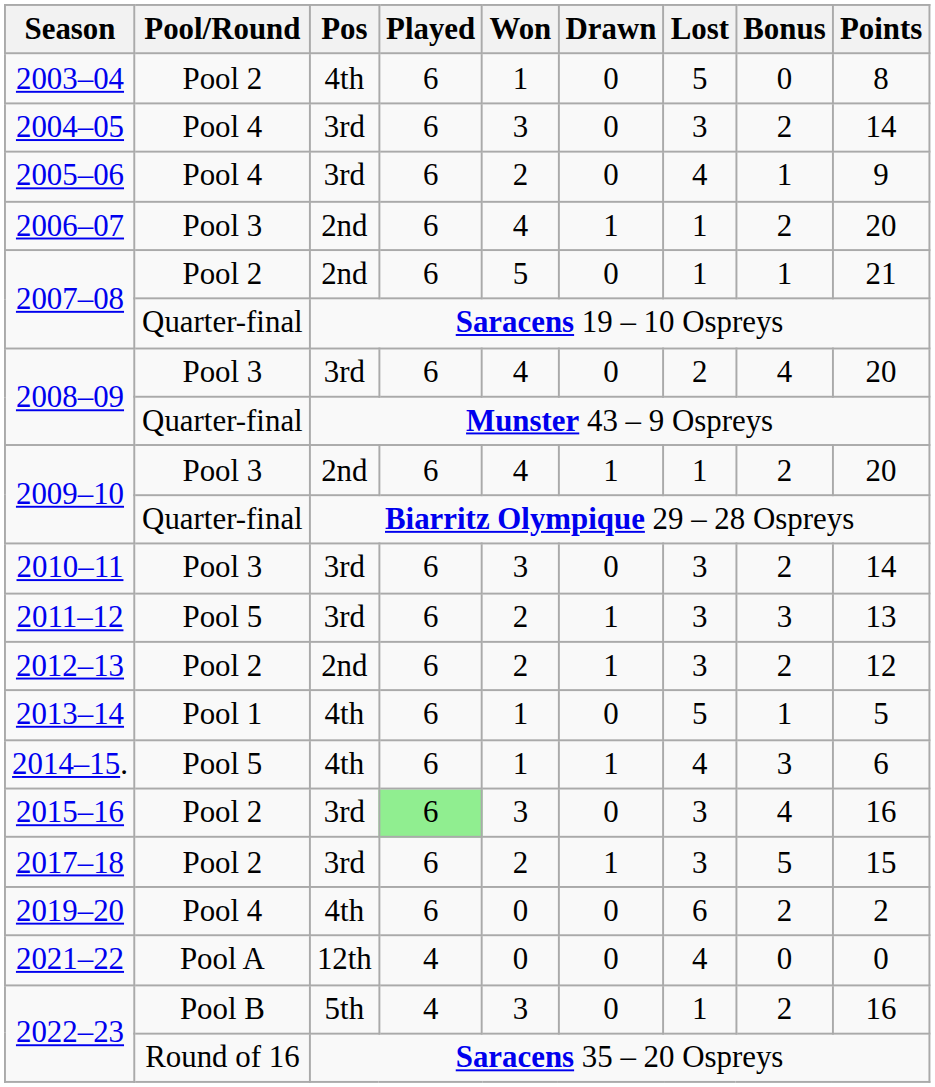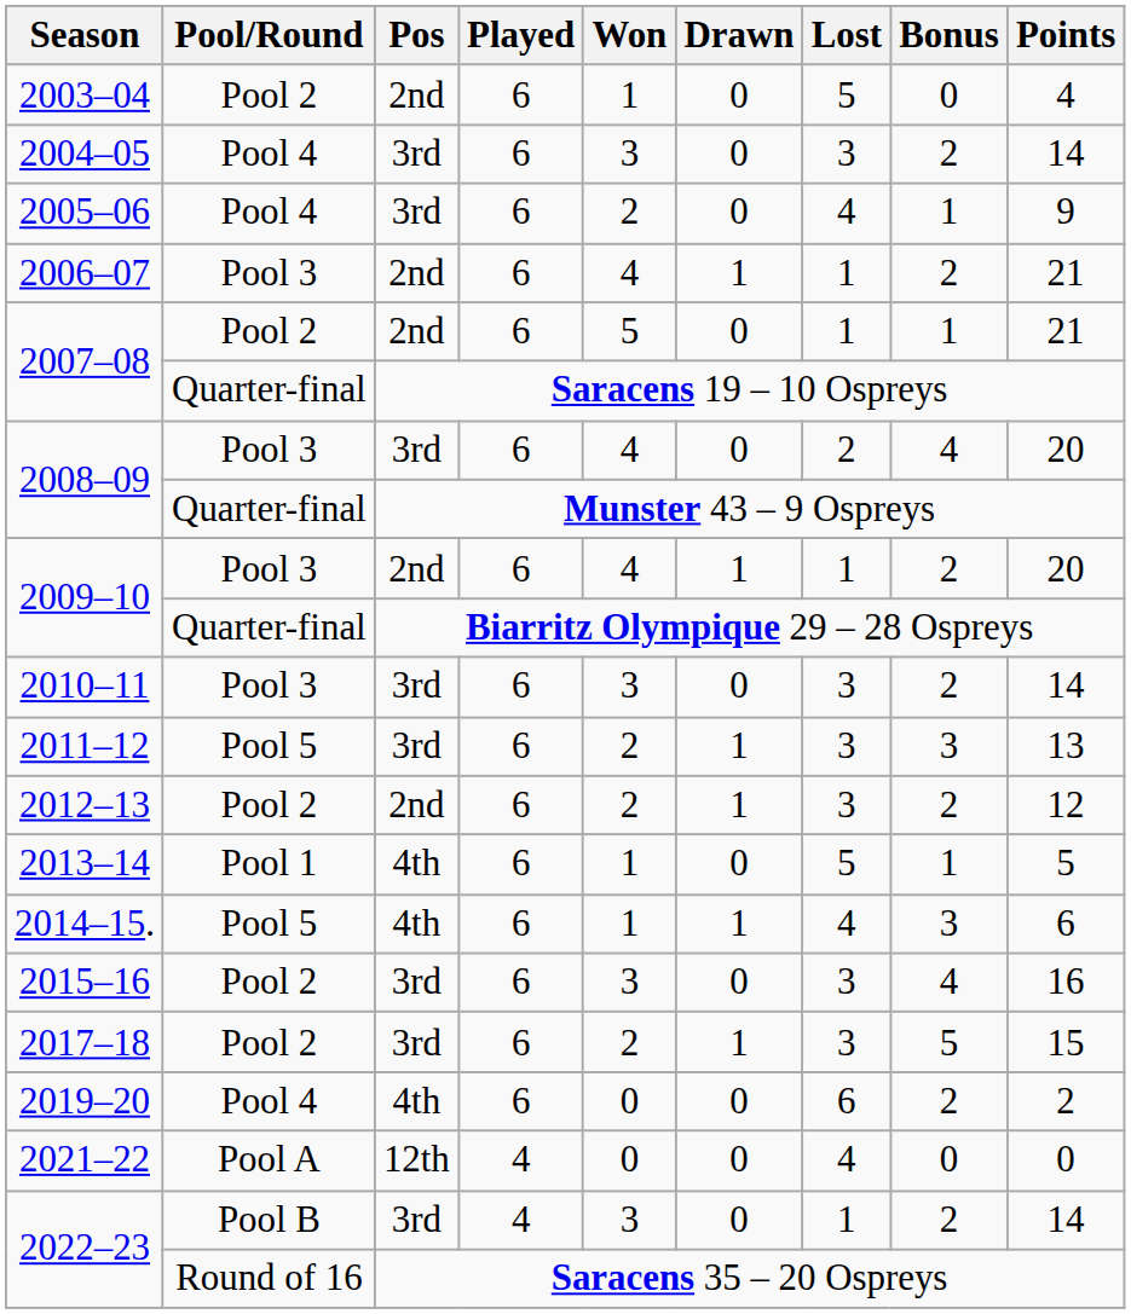 <table class="wikitable" style="text-align:center">
 <tr>
 <th>Season</th>
 <th>Pool/Round</th>
 <th>Pos</th>
 <th>Played</th>
 <th>Won</th>
 <th>Drawn</th>
 <th>Lost</th>
 <th>Bonus</th>
 <th>Points</th>
 </tr>
 <tr>
 <td><a href='#'>2003–04</a></td>
 <td>Pool 2</td>
-<td>4th</td>
+<td>2nd</td>
 <td>6</td>
 <td>1</td>
 <td>0</td>
 <td>5</td>
 <td>0</td>
-<td>8</td>
+<td>4</td>
 </tr>
 <tr>
 <td><a href='#'>2004–05</a></td>
 <td>Pool 4</td>
 <td>3rd</td>
 <td>6</td>
 <td>3</td>
 <td>0</td>
 <td>3</td>
 <td>2</td>
 <td>14</td>
 </tr>
 <tr>
 <td><a href='#'>2005–06</a></td>
 <td>Pool 4</td>
 <td>3rd</td>
 <td>6</td>
 <td>2</td>
 <td>0</td>
 <td>4</td>
 <td>1</td>
 <td>9</td>
 </tr>
 <tr>
 <td><a href='#'>2006–07</a></td>
 <td>Pool 3</td>
 <td>2nd</td>
 <td>6</td>
 <td>4</td>
 <td>1</td>
 <td>1</td>
 <td>2</td>
-<td>20</td>
+<td>21</td>
 </tr>
 <tr>
 <td rowspan="2"><a href='#'>2007–08</a></td>
 <td>Pool 2</td>
 <td>2nd</td>
 <td>6</td>
 <td>5</td>
 <td>0</td>
 <td>1</td>
 <td>1</td>
 <td>21</td>
 </tr>
 <tr>
 <td>Quarter-final</td>
 <td colspan="8"><strong><a href='#'>Saracens</a></strong> 19 – 10 Ospreys</td>
 </tr>
 <tr>
 <td rowspan="2"><a href='#'>2008–09</a></td>
 <td>Pool 3</td>
 <td>3rd</td>
 <td>6</td>
 <td>4</td>
 <td>0</td>
 <td>2</td>
 <td>4</td>
 <td>20</td>
 </tr>
 <tr>
 <td>Quarter-final</td>
 <td colspan="8"><strong><a href='#'>Munster</a></strong> 43 – 9 Ospreys</td>
 </tr>
 <tr>
 <td rowspan="2"><a href='#'>2009–10</a></td>
 <td>Pool 3</td>
 <td>2nd</td>
 <td>6</td>
 <td>4</td>
 <td>1</td>
 <td>1</td>
 <td>2</td>
 <td>20</td>
 </tr>
 <tr>
 <td>Quarter-final</td>
 <td colspan="8"><strong><a href='#'>Biarritz Olympique</a></strong> 29 – 28 Ospreys</td>
 </tr>
 <tr>
 <td><a href='#'>2010–11</a></td>
 <td>Pool 3</td>
 <td>3rd</td>
 <td>6</td>
 <td>3</td>
 <td>0</td>
 <td>3</td>
 <td>2</td>
 <td>14</td>
 </tr>
 <tr>
 <td><a href='#'>2011–12</a></td>
 <td>Pool 5</td>
 <td>3rd</td>
 <td>6</td>
 <td>2</td>
 <td>1</td>
 <td>3</td>
 <td>3</td>
 <td>13</td>
 </tr>
 <tr>
 <td><a href='#'>2012–13</a></td>
 <td>Pool 2</td>
 <td>2nd</td>
 <td>6</td>
 <td>2</td>
 <td>1</td>
 <td>3</td>
 <td>2</td>
 <td>12</td>
 </tr>
 <tr>
 <td><a href='#'>2013–14</a></td>
 <td>Pool 1</td>
 <td>4th</td>
 <td>6</td>
 <td>1</td>
 <td>0</td>
 <td>5</td>
 <td>1</td>
 <td>5</td>
 </tr>
 <tr>
 <td><a href='#'>2014–15</a>.</td>
 <td>Pool 5</td>
 <td>4th</td>
 <td>6</td>
 <td>1</td>
 <td>1</td>
 <td>4</td>
 <td>3</td>
 <td>6</td>
 </tr>
 <tr>
 <td><a href='#'>2015–16</a></td>
 <td>Pool 2</td>
 <td>3rd</td>
-<td style="background: lightgreen;">6</td>
+<td>6</td>
 <td>3</td>
 <td>0</td>
 <td>3</td>
 <td>4</td>
 <td>16</td>
 </tr>
 <tr>
 <td><a href='#'>2017–18</a></td>
 <td>Pool 2</td>
 <td>3rd</td>
 <td>6</td>
 <td>2</td>
 <td>1</td>
 <td>3</td>
 <td>5</td>
 <td>15</td>
 </tr>
 <tr>
 <td><a href='#'>2019–20</a></td>
 <td>Pool 4</td>
 <td>4th</td>
 <td>6</td>
 <td>0</td>
 <td>0</td>
 <td>6</td>
 <td>2</td>
 <td>2</td>
 </tr>
 <tr>
 <td><a href='#'>2021–22</a></td>
 <td>Pool A</td>
 <td>12th</td>
 <td>4</td>
 <td>0</td>
 <td>0</td>
 <td>4</td>
 <td>0</td>
 <td>0</td>
 </tr>
 <tr>
 <td rowspan="2"><a href='#'>2022–23</a></td>
 <td>Pool B</td>
-<td>5th</td>
+<td>3rd</td>
 <td>4</td>
 <td>3</td>
 <td>0</td>
 <td>1</td>
 <td>2</td>
-<td>16</td>
+<td>14</td>
 </tr>
 <tr>
 <td>Round of 16</td>
 <td colspan="8"><strong><a href='#'>Saracens</a></strong> 35 – 20 Ospreys</td>
 </tr>
 </table>
